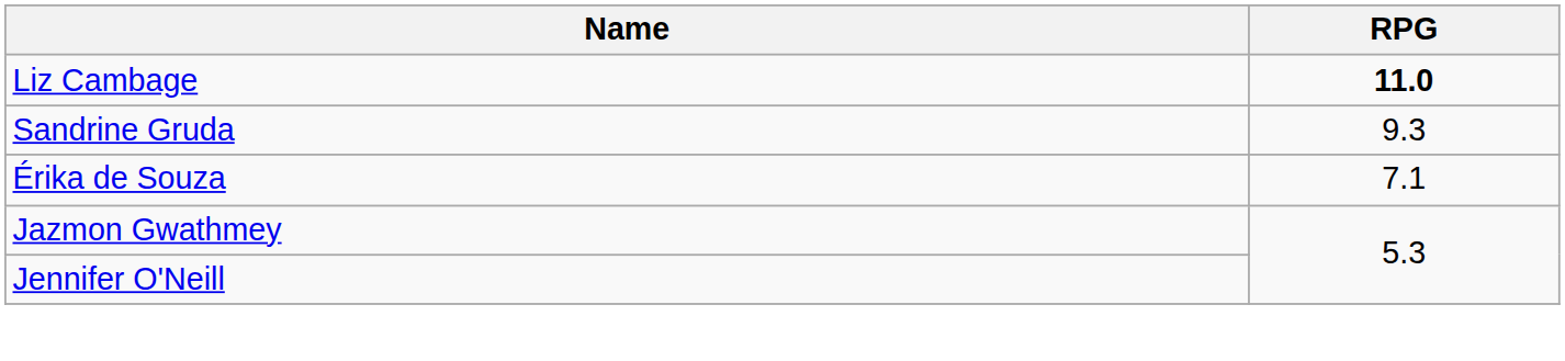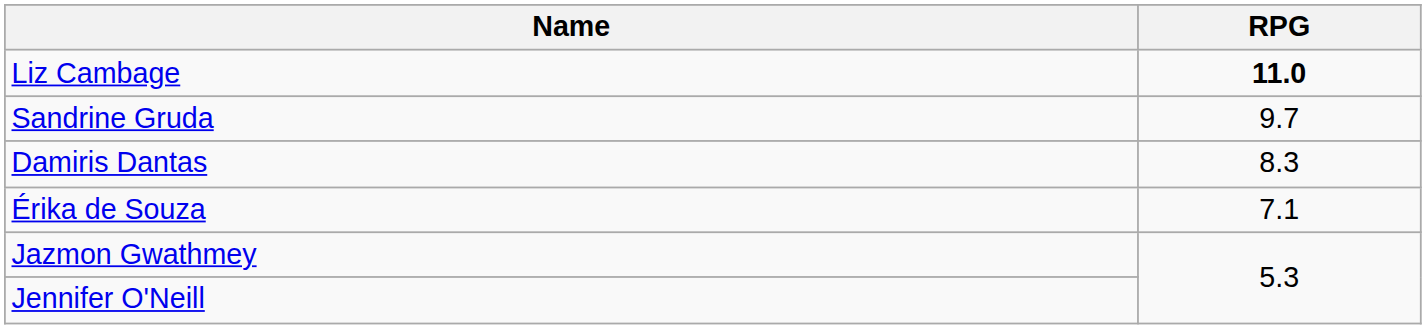 <table class=wikitable width="50%">
 <tr>
 <th width="80%">Name</th>
 <th width="20%">RPG</th>
 </tr>
 <tr>
 <td> <a href='#'>Liz Cambage</a></td>
 <td align=center><strong>11.0</strong></td>
 </tr>
 <tr>
 <td> <a href='#'>Sandrine Gruda</a></td>
-<td align=center>9.3</td>
+<td align=center>9.7</td>
+</tr>
+<tr>
+<td> <a href='#'>Damiris Dantas</a></td>
+<td align=center>8.3</td>
 </tr>
 <tr>
 <td> <a href='#'>Érika de Souza</a></td>
 <td align=center>7.1</td>
 </tr>
 <tr>
 <td> <a href='#'>Jazmon Gwathmey</a></td>
 <td align=center rowspan=2>5.3</td>
 </tr>
 <tr>
 <td> <a href='#'>Jennifer O'Neill</a></td>
 </tr>
 </table>
